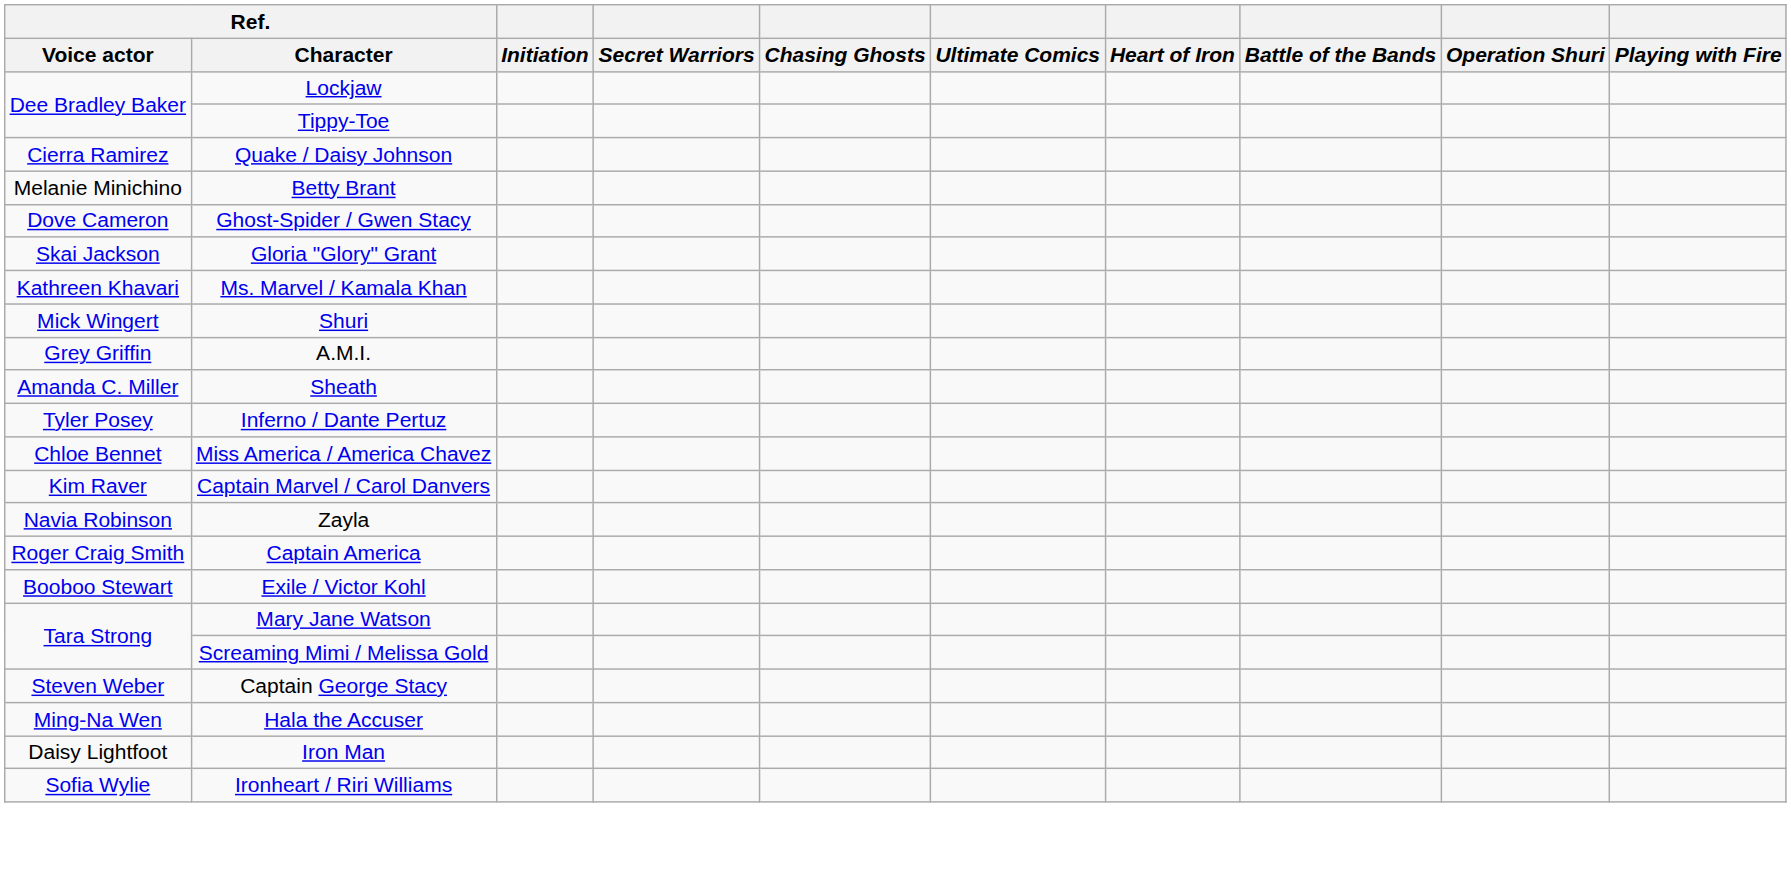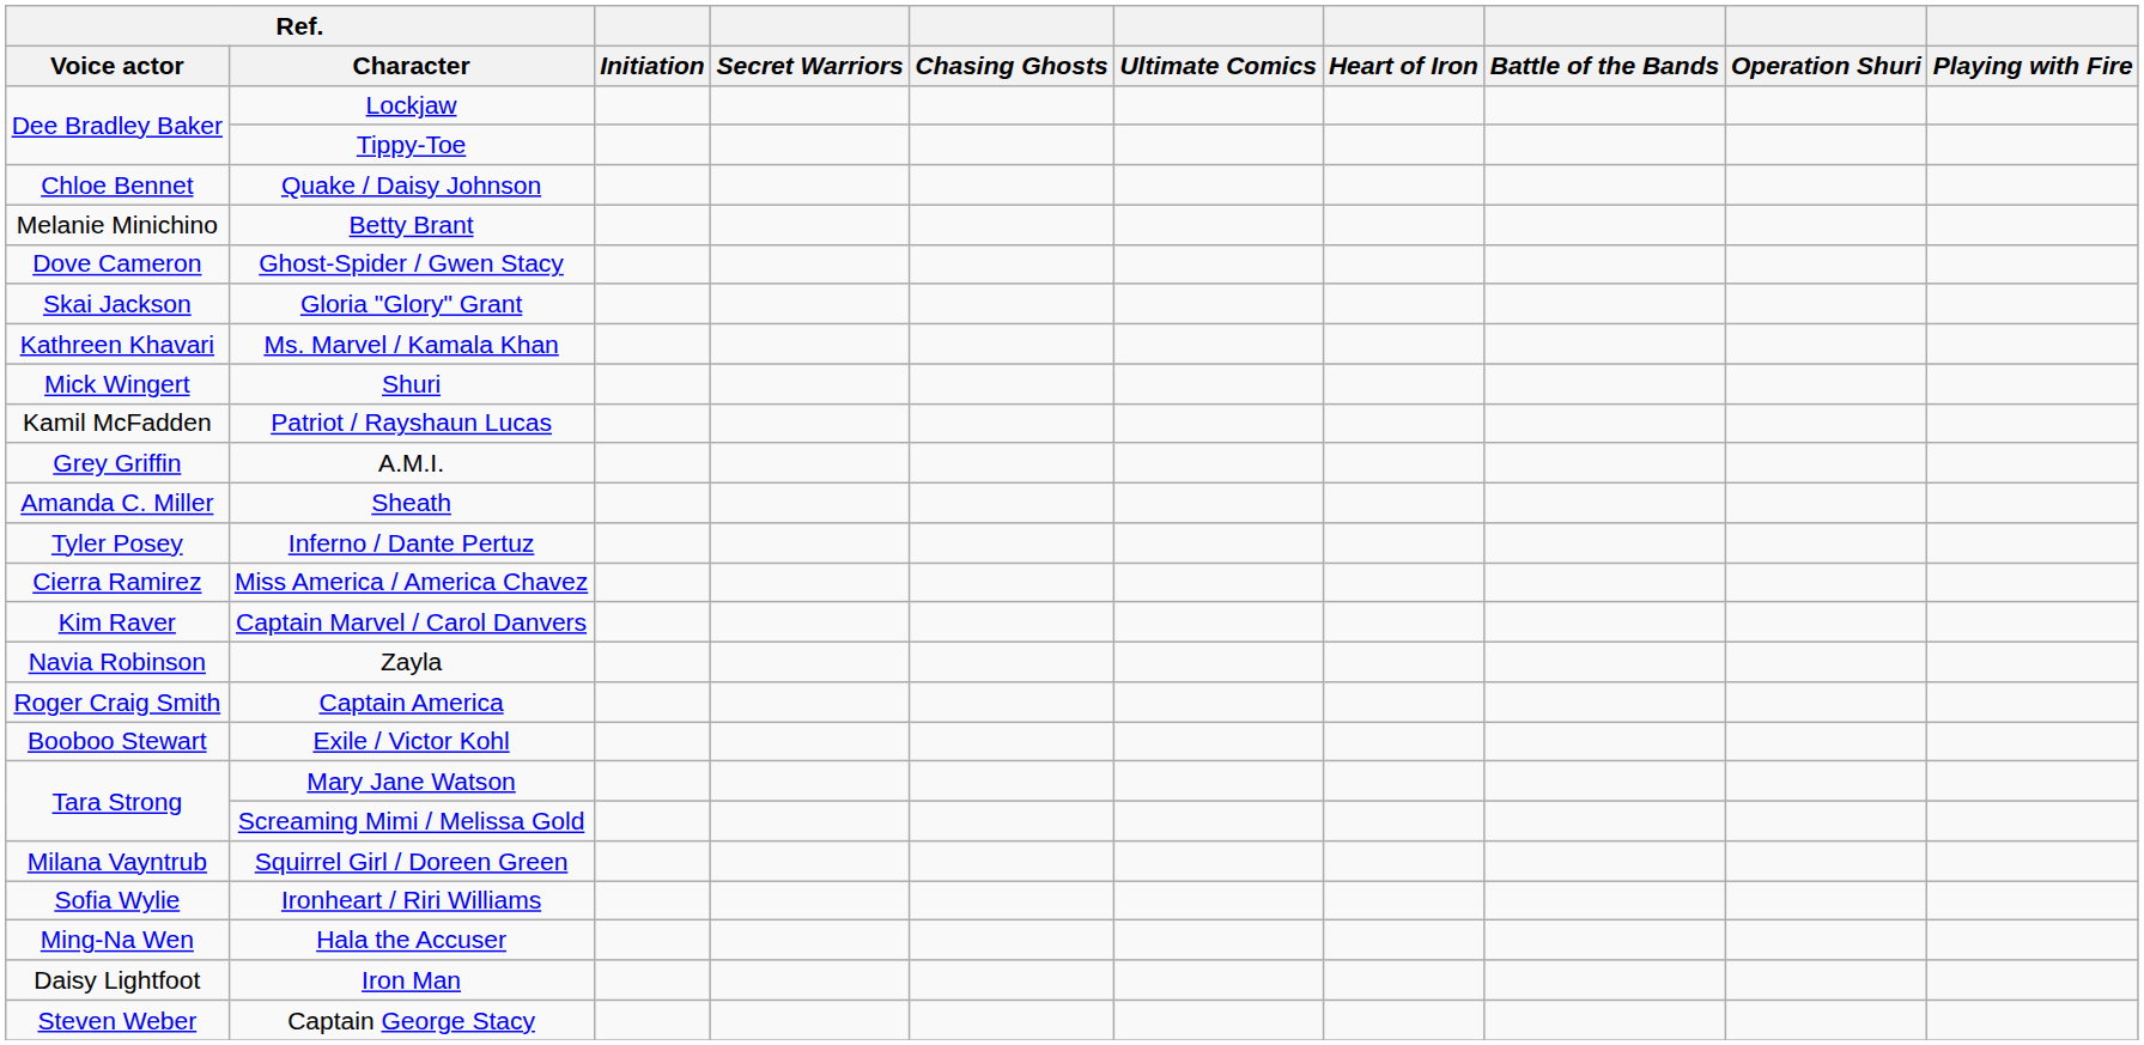 <table class="wikitable sortable" style="text-align:center; font-size:90%; white-space:nowrap">
 <tr>
 <th colspan="2">Ref.</th>
 <th></th>
 <th></th>
 <th></th>
 <th></th>
 <th></th>
 <th></th>
 <th></th>
 <th></th>
 </tr>
 <tr>
 <th>Voice actor</th>
 <th>Character</th>
 <th><em>Initiation</em></th>
 <th><em>Secret Warriors</em></th>
 <th><em>Chasing Ghosts</em></th>
 <th><em>Ultimate Comics</em></th>
 <th><em>Heart of Iron</em></th>
 <th><em>Battle of the Bands</em></th>
 <th><em>Operation Shuri</em></th>
 <th><em>Playing with Fire</em></th>
 </tr>
 <tr>
 <td rowspan="2"><a href='#'>Dee Bradley Baker</a></td>
 <td><a href='#'>Lockjaw</a></td>
 <td></td>
 <td></td>
 <td></td>
 <td></td>
 <td></td>
 <td></td>
 <td></td>
 <td></td>
 </tr>
 <tr>
 <td><a href='#'>Tippy-Toe</a></td>
 <td></td>
 <td></td>
 <td></td>
 <td></td>
 <td></td>
 <td></td>
 <td></td>
 <td></td>
 </tr>
 <tr>
-<td><a href='#'>Cierra Ramirez</a></td>
+<td><a href='#'>Chloe Bennet</a></td>
 <td><a href='#'>Quake / Daisy Johnson</a></td>
 <td></td>
 <td></td>
 <td></td>
 <td></td>
 <td></td>
 <td></td>
 <td></td>
 <td></td>
 </tr>
 <tr>
 <td>Melanie Minichino</td>
 <td><a href='#'>Betty Brant</a></td>
 <td></td>
 <td></td>
 <td></td>
 <td></td>
 <td></td>
 <td></td>
 <td></td>
 <td></td>
 </tr>
 <tr>
 <td><a href='#'>Dove Cameron</a></td>
 <td><a href='#'>Ghost-Spider / Gwen Stacy</a></td>
 <td></td>
 <td></td>
 <td></td>
 <td></td>
 <td></td>
 <td></td>
 <td></td>
 <td></td>
 </tr>
 <tr>
 <td><a href='#'>Skai Jackson</a></td>
 <td><a href='#'>Gloria "Glory" Grant</a></td>
 <td></td>
 <td></td>
 <td></td>
 <td></td>
 <td></td>
 <td></td>
 <td></td>
 <td></td>
 </tr>
 <tr>
 <td><a href='#'>Kathreen Khavari</a></td>
 <td><a href='#'>Ms. Marvel / Kamala Khan</a></td>
 <td></td>
 <td></td>
 <td></td>
 <td></td>
 <td></td>
 <td></td>
 <td></td>
 <td></td>
 </tr>
 <tr>
 <td><a href='#'>Mick Wingert</a></td>
 <td><a href='#'>Shuri</a></td>
 <td></td>
 <td></td>
 <td></td>
 <td></td>
 <td></td>
 <td></td>
 <td></td>
 <td></td>
 </tr>
 <tr>
+<td>Kamil McFadden</td>
+<td><a href='#'>Patriot / Rayshaun Lucas</a></td>
+<td></td>
+<td></td>
+<td></td>
+<td></td>
+<td></td>
+<td></td>
+<td></td>
+<td></td>
+</tr>
+<tr>
 <td><a href='#'>Grey Griffin</a></td>
 <td>A.M.I.</td>
 <td></td>
 <td></td>
 <td></td>
 <td></td>
 <td></td>
 <td></td>
 <td></td>
 <td></td>
 </tr>
 <tr>
 <td><a href='#'>Amanda C. Miller</a></td>
 <td><a href='#'>Sheath</a></td>
 <td></td>
 <td></td>
 <td></td>
 <td></td>
 <td></td>
 <td></td>
 <td></td>
 <td></td>
 </tr>
 <tr>
 <td><a href='#'>Tyler Posey</a></td>
 <td><a href='#'>Inferno / Dante Pertuz</a></td>
 <td></td>
 <td></td>
 <td></td>
 <td></td>
 <td></td>
 <td></td>
 <td></td>
 <td></td>
 </tr>
 <tr>
-<td><a href='#'>Chloe Bennet</a></td>
+<td><a href='#'>Cierra Ramirez</a></td>
 <td><a href='#'>Miss America / America Chavez</a></td>
 <td></td>
 <td></td>
 <td></td>
 <td></td>
 <td></td>
 <td></td>
 <td></td>
 <td></td>
 </tr>
 <tr>
 <td><a href='#'>Kim Raver</a></td>
 <td><a href='#'>Captain Marvel / Carol Danvers</a></td>
 <td></td>
 <td></td>
 <td></td>
 <td></td>
 <td></td>
 <td></td>
 <td></td>
 <td></td>
 </tr>
 <tr>
 <td><a href='#'>Navia Robinson</a></td>
 <td>Zayla</td>
 <td></td>
 <td></td>
 <td></td>
 <td></td>
 <td></td>
 <td></td>
 <td></td>
 <td></td>
 </tr>
 <tr>
 <td><a href='#'>Roger Craig Smith</a></td>
 <td><a href='#'>Captain America</a></td>
 <td></td>
 <td></td>
 <td></td>
 <td></td>
 <td></td>
 <td></td>
 <td></td>
 <td></td>
 </tr>
 <tr>
 <td><a href='#'>Booboo Stewart</a></td>
 <td><a href='#'>Exile / Victor Kohl</a></td>
 <td></td>
 <td></td>
 <td></td>
 <td></td>
 <td></td>
 <td></td>
 <td></td>
 <td></td>
 </tr>
 <tr>
 <td rowspan="2"><a href='#'>Tara Strong</a></td>
 <td><a href='#'>Mary Jane Watson</a></td>
 <td></td>
 <td></td>
 <td></td>
 <td></td>
 <td></td>
 <td></td>
 <td></td>
 <td></td>
 </tr>
 <tr>
 <td><a href='#'>Screaming Mimi / Melissa Gold</a></td>
 <td></td>
 <td></td>
 <td></td>
 <td></td>
 <td></td>
 <td></td>
 <td></td>
 <td></td>
 </tr>
 <tr>
-<td><a href='#'>Steven Weber</a></td>
-<td>Captain <a href='#'>George Stacy</a></td>
+<td><a href='#'>Milana Vayntrub</a></td>
+<td><a href='#'>Squirrel Girl / Doreen Green</a></td>
+<td></td>
+<td></td>
+<td></td>
+<td></td>
+<td></td>
+<td></td>
+<td></td>
+<td></td>
+</tr>
+<tr>
+<td><a href='#'>Sofia Wylie</a></td>
+<td><a href='#'>Ironheart / Riri Williams</a></td>
 <td></td>
 <td></td>
 <td></td>
 <td></td>
 <td></td>
 <td></td>
 <td></td>
 <td></td>
 </tr>
 <tr>
 <td><a href='#'>Ming-Na Wen</a></td>
 <td><a href='#'>Hala the Accuser</a></td>
 <td></td>
 <td></td>
 <td></td>
 <td></td>
 <td></td>
 <td></td>
 <td></td>
 <td></td>
 </tr>
 <tr>
 <td>Daisy Lightfoot</td>
 <td><a href='#'>Iron Man</a></td>
 <td></td>
 <td></td>
 <td></td>
 <td></td>
 <td></td>
 <td></td>
 <td></td>
 <td></td>
 </tr>
 <tr>
-<td><a href='#'>Sofia Wylie</a></td>
-<td><a href='#'>Ironheart / Riri Williams</a></td>
+<td><a href='#'>Steven Weber</a></td>
+<td>Captain <a href='#'>George Stacy</a></td>
 <td></td>
 <td></td>
 <td></td>
 <td></td>
 <td></td>
 <td></td>
 <td></td>
 <td></td>
 </tr>
 </table>
